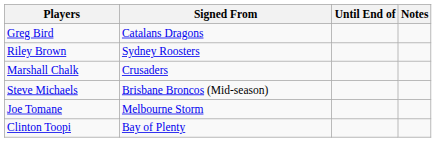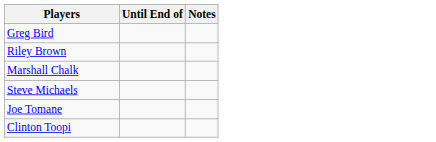 <table class="wikitable" style="font-size:90%">
 <tr style="background:#efefef;">
 <th style="width:9.5em">Players</th>
-<th style="width:18em">Signed From</th>
 <th>Until End of</th>
 <th>Notes</th>
 </tr>
 <tr>
 <td><a href='#'>Greg Bird</a></td>
-<td> <a href='#'>Catalans Dragons</a></td>
 <td></td>
 <td><div></div></td>
 </tr>
 <tr>
 <td><a href='#'>Riley Brown</a></td>
-<td> <a href='#'>Sydney Roosters</a></td>
 <td></td>
 <td><div></div></td>
 </tr>
 <tr>
 <td><a href='#'>Marshall Chalk</a></td>
-<td> <a href='#'>Crusaders</a></td>
 <td></td>
 <td><div></div></td>
 </tr>
 <tr>
 <td><a href='#'>Steve Michaels</a></td>
-<td> <a href='#'>Brisbane Broncos</a> (Mid-season)</td>
 <td></td>
 <td><div></div></td>
 </tr>
 <tr>
 <td><a href='#'>Joe Tomane</a></td>
-<td> <a href='#'>Melbourne Storm</a></td>
 <td></td>
 <td><div></div></td>
 </tr>
 <tr>
 <td><a href='#'>Clinton Toopi</a></td>
-<td><a href='#'>Bay of Plenty</a></td>
 <td></td>
 <td><div></div></td>
 </tr>
 </table>
